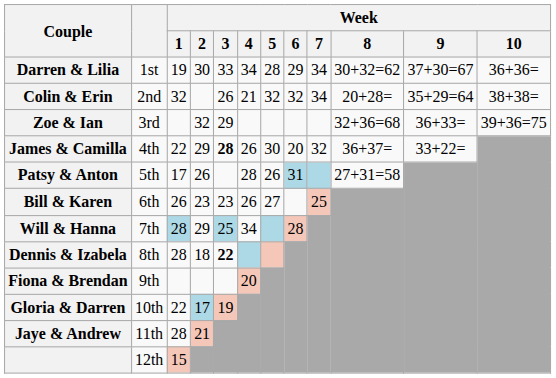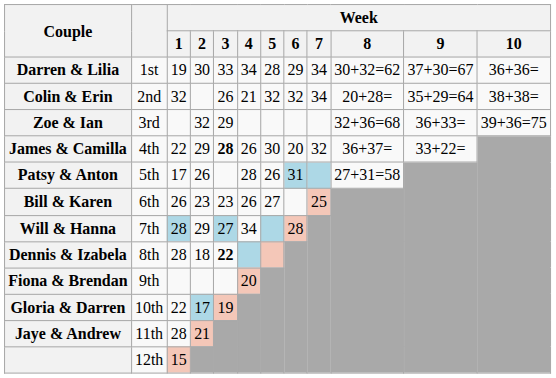 <table class="wikitable sortable" style="text-align:center; font-size:95%">
 <tr>
 <th scope="col" rowspan="2">Couple</th>
 <th scope="col" rowspan="2"></th>
 <th colspan="10">Week</th>
 </tr>
 <tr>
 <th scope="col">1</th>
 <th scope="col">2</th>
 <th scope="col">3</th>
 <th scope="col">4</th>
 <th scope="col">5</th>
 <th scope="col">6</th>
 <th scope="col">7</th>
 <th scope="col">8</th>
 <th scope="col">9</th>
 <th scope="col">10</th>
 </tr>
 <tr>
 <th scope="row">Darren & Lilia</th>
 <td>1st</td>
 <td>19</td>
 <td>30</td>
 <td>33</td>
 <td>34</td>
 <td>28</td>
 <td>29</td>
 <td>34</td>
 <td>30+32=62</td>
 <td>37+30=67</td>
 <td>36+36=</td>
 </tr>
 <tr>
 <th scope="row">Colin & Erin</th>
 <td>2nd</td>
 <td>32</td>
 <td></td>
 <td>26</td>
 <td>21</td>
 <td>32</td>
 <td>32</td>
 <td>34</td>
 <td>20+28=</td>
 <td>35+29=64</td>
 <td>38+38=</td>
 </tr>
 <tr>
 <th scope="row">Zoe & Ian</th>
 <td>3rd</td>
 <td></td>
 <td>32</td>
 <td>29</td>
 <td></td>
 <td></td>
 <td></td>
 <td></td>
 <td>32+36=68</td>
 <td>36+33=</td>
 <td>39+36=75</td>
 </tr>
 <tr>
 <th scope="row">James & Camilla</th>
 <td>4th</td>
 <td>22</td>
 <td>29</td>
 <td><strong>28</strong></td>
 <td>26</td>
 <td>30</td>
 <td>20</td>
 <td>32</td>
 <td>36+37=</td>
 <td>33+22=</td>
 <td rowspan="9" style="background:darkgrey;"></td>
 </tr>
 <tr>
 <th scope="row">Patsy & Anton</th>
 <td>5th</td>
 <td>17</td>
 <td>26</td>
 <td></td>
 <td>28</td>
 <td>26</td>
 <td bgcolor="lightblue">31</td>
 <td bgcolor="lightblue"></td>
 <td>27+31=58</td>
 <td rowspan="8" style="background:darkgrey;"></td>
 </tr>
 <tr>
 <th scope="row">Bill & Karen</th>
 <td>6th</td>
 <td>26</td>
 <td>23</td>
 <td>23</td>
 <td>26</td>
 <td>27</td>
 <td></td>
 <td bgcolor="#f4c7b8">25</td>
 <td rowspan="7" style="background:darkgrey;"></td>
 </tr>
 <tr>
 <th scope="row">Will & Hanna</th>
 <td>7th</td>
 <td bgcolor="lightblue">28</td>
 <td>29</td>
-<td bgcolor="lightblue">25</td>
+<td bgcolor="lightblue">27</td>
 <td>34</td>
 <td bgcolor="lightblue"></td>
 <td bgcolor="#f4c7b8">28</td>
 <td rowspan="6" style="background:darkgrey;"></td>
 </tr>
 <tr>
 <th scope="row">Dennis & Izabela</th>
 <td>8th</td>
 <td>28</td>
 <td>18</td>
 <td><strong>22</strong></td>
 <td bgcolor="lightblue"></td>
 <td bgcolor="#f4c7b8"></td>
 <td rowspan="5" style="background:darkgrey;"></td>
 </tr>
 <tr>
 <th scope="row">Fiona & Brendan</th>
 <td>9th</td>
 <td></td>
 <td></td>
 <td></td>
 <td bgcolor="#f4c7b8">20</td>
 <td rowspan="4" style="background:darkgrey;"></td>
 </tr>
 <tr>
 <th scope="row">Gloria & Darren</th>
 <td>10th</td>
 <td>22</td>
 <td bgcolor="lightblue">17</td>
 <td bgcolor="#f4c7b8">19</td>
 <td rowspan="3" style="background:darkgrey;"></td>
 </tr>
 <tr>
 <th scope="row">Jaye & Andrew</th>
 <td>11th</td>
 <td>28</td>
 <td bgcolor="#f4c7b8">21</td>
 <td rowspan="2" style="background:darkgrey;"></td>
 </tr>
 <tr>
 <th scope="row"></th>
 <td>12th</td>
 <td bgcolor="#f4c7b8">15</td>
 <td style="background:darkgrey;"></td>
 </tr>
 </table>
